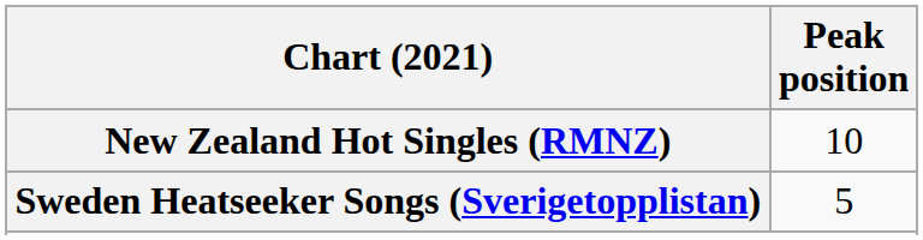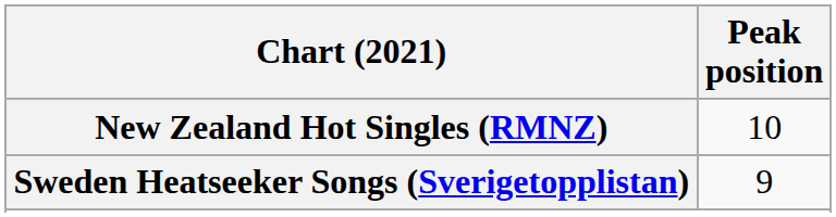 <table class="wikitable sortable plainrowheaders" style="text-align:center">
 <tr>
 <th scope="col">Chart (2021)</th>
 <th scope="col">Peak<br>position</th>
 </tr>
 <tr>
 </tr>
 <tr>
 </tr>
 <tr>
 <th scope="row">New Zealand Hot Singles (<a href='#'>RMNZ</a>)</th>
 <td>10</td>
 </tr>
 <tr>
 <th scope="row">Sweden Heatseeker Songs (<a href='#'>Sverigetopplistan</a>)</th>
-<td>5</td>
+<td>9</td>
 </tr>
 <tr>
 </tr>
 <tr>
 </tr>
 </table>
